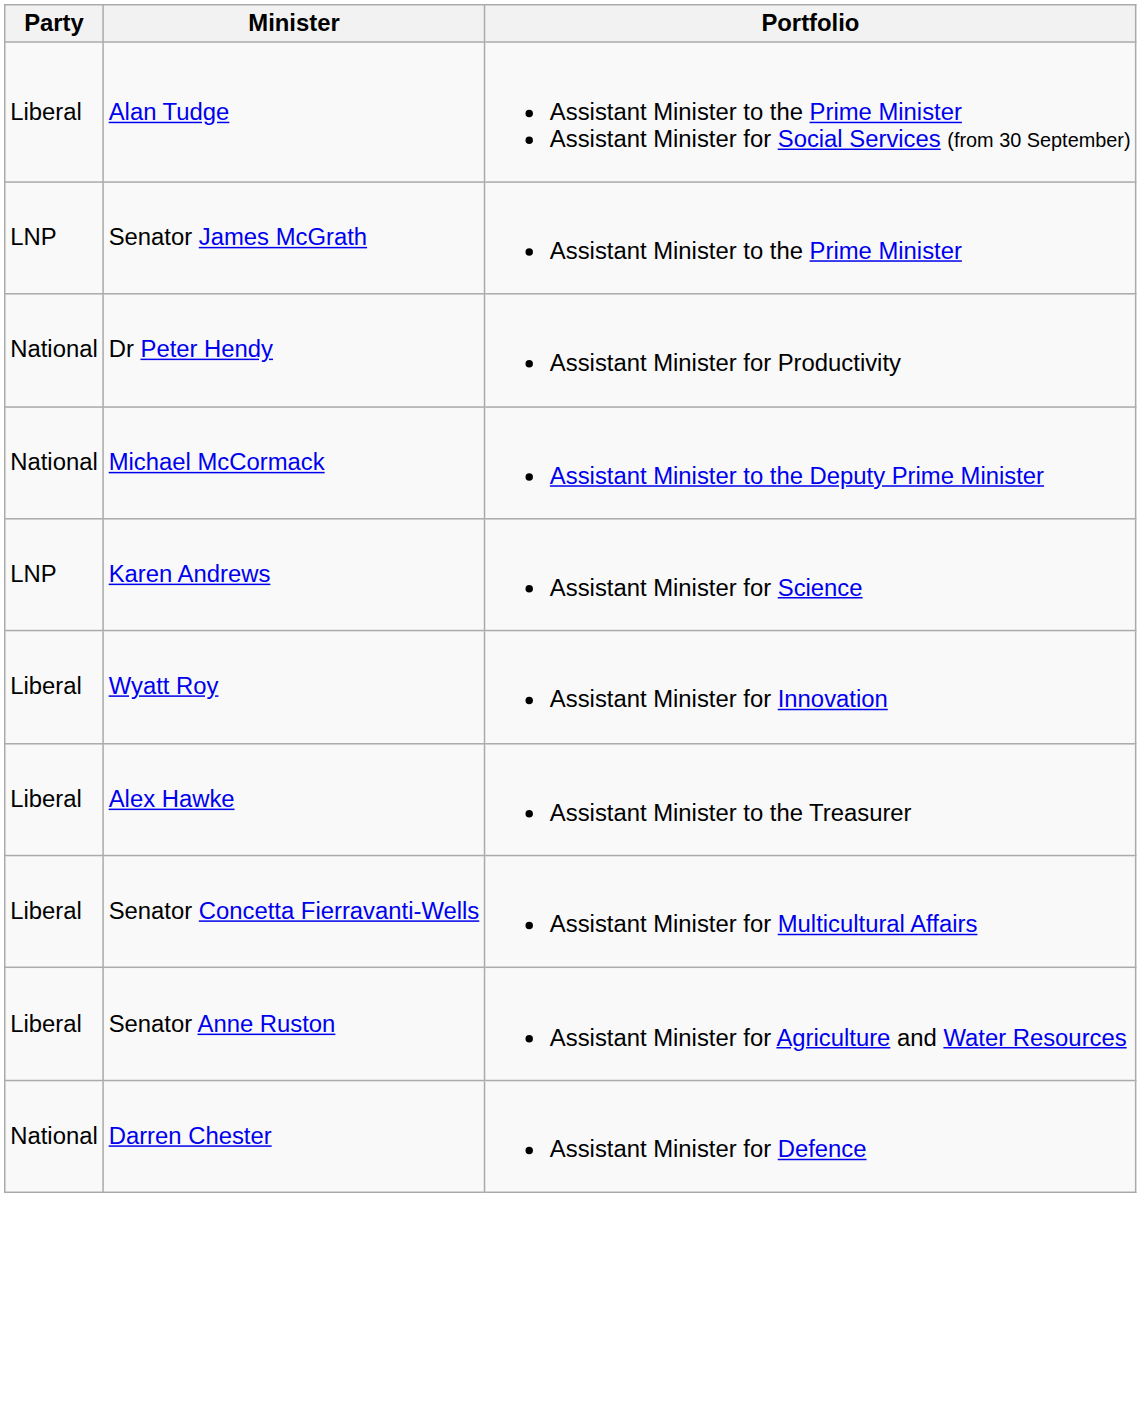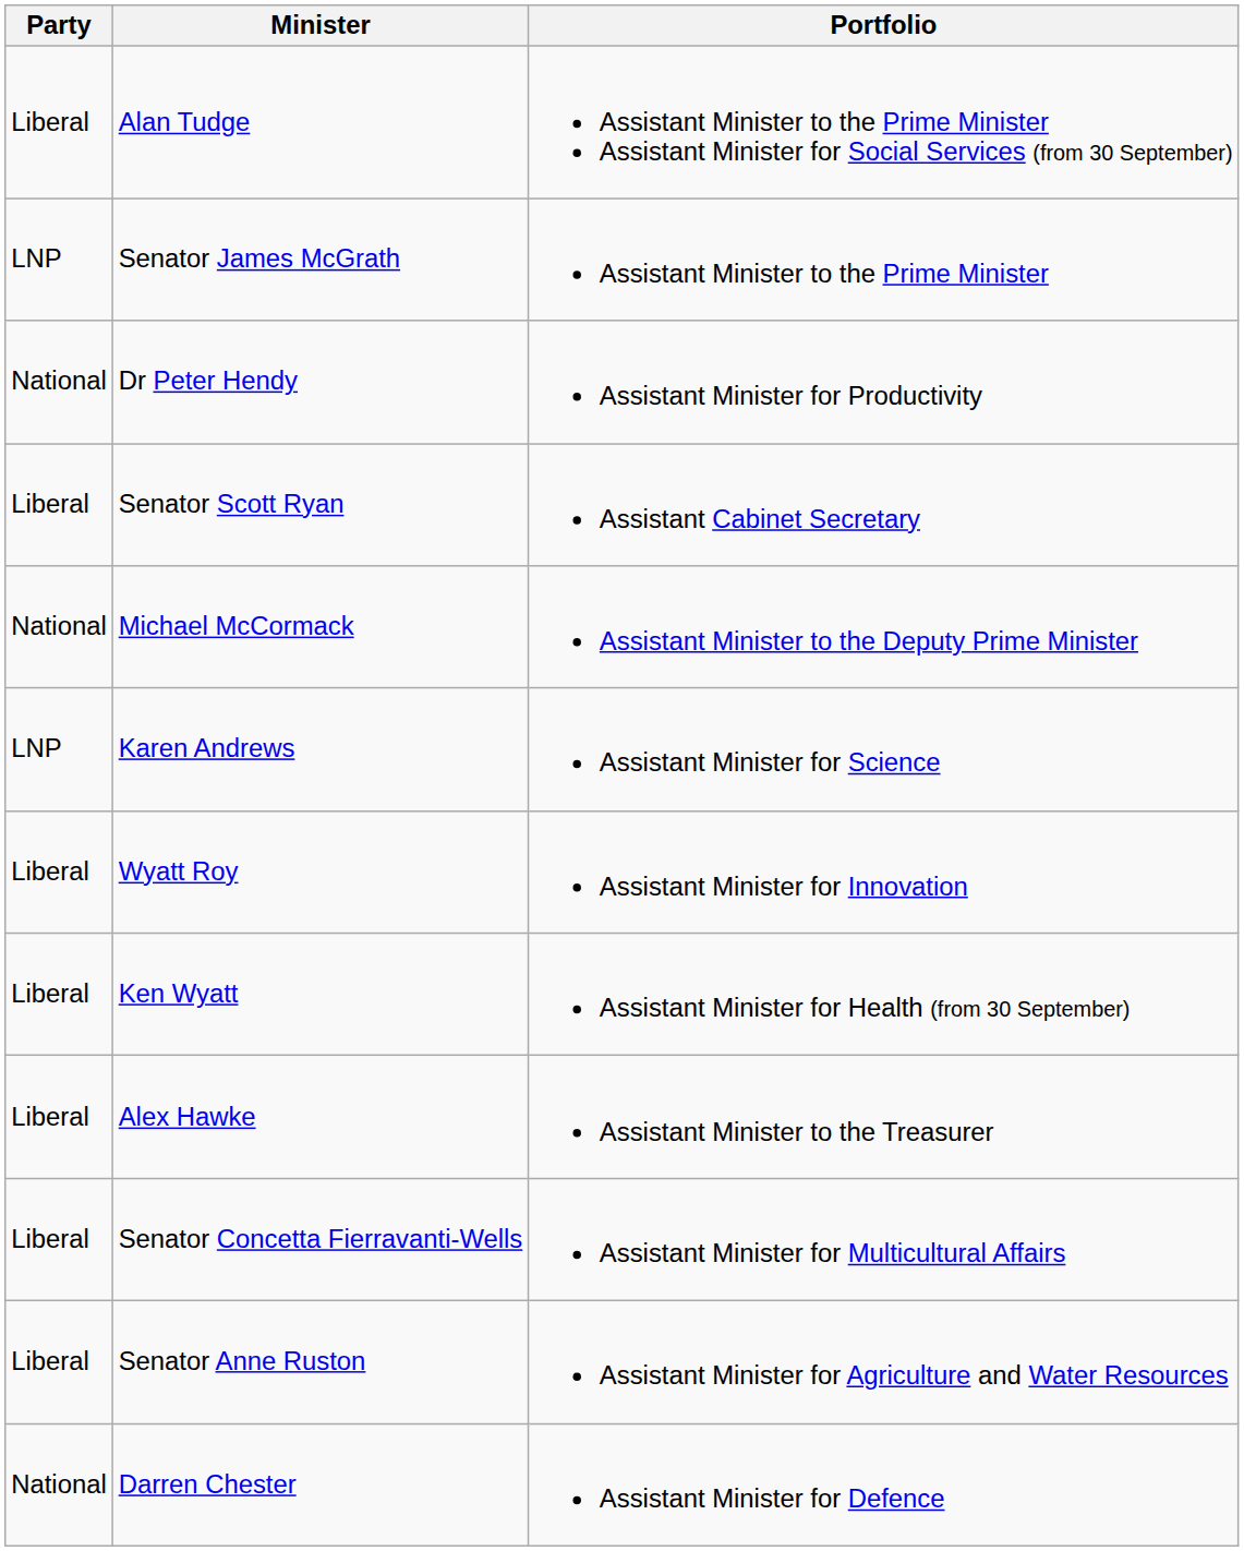 <table class="wikitable sortable">
 <tr>
 <th>Party</th>
 <th>Minister</th>
 <th>Portfolio</th>
 </tr>
 <tr>
 <td>Liberal</td>
 <td><a href='#'>Alan Tudge</a> </td>
 <td><br><ul><li>Assistant Minister to the <a href='#'>Prime Minister</a></li><li>Assistant Minister for <a href='#'>Social Services</a> <small>(from 30 September)</small></li></ul></td>
 </tr>
 <tr>
 <td>LNP</td>
 <td>Senator <a href='#'>James McGrath</a></td>
 <td><br><ul><li>Assistant Minister to the <a href='#'>Prime Minister</a></li></ul></td>
 </tr>
 <tr>
 <td>National</td>
 <td>Dr <a href='#'>Peter Hendy</a> </td>
 <td><br><ul><li>Assistant Minister for Productivity</li></ul></td>
 </tr>
 <tr>
+<td>Liberal</td>
+<td>Senator <a href='#'>Scott Ryan</a></td>
+<td><br><ul><li>Assistant <a href='#'>Cabinet Secretary</a></li></ul></td>
+</tr>
+<tr>
 <td>National</td>
 <td><a href='#'>Michael McCormack</a> </td>
 <td><br><ul><li><a href='#'>Assistant Minister to the Deputy Prime Minister</a></li></ul></td>
 </tr>
 <tr>
 <td>LNP</td>
 <td><a href='#'>Karen Andrews</a> </td>
 <td><br><ul><li>Assistant Minister for <a href='#'>Science</a></li></ul></td>
 </tr>
 <tr>
 <td>Liberal</td>
 <td><a href='#'>Wyatt Roy</a> </td>
 <td><br><ul><li>Assistant Minister for <a href='#'>Innovation</a></li></ul></td>
+</tr>
+<tr>
+<td>Liberal</td>
+<td><a href='#'>Ken Wyatt</a> </td>
+<td><br><ul><li>Assistant Minister for Health <small>(from 30 September)</small></li></ul></td>
 </tr>
 <tr>
 <td>Liberal</td>
 <td><a href='#'>Alex Hawke</a> </td>
 <td><br><ul><li>Assistant Minister to the Treasurer</li></ul></td>
 </tr>
 <tr>
 <td>Liberal</td>
 <td>Senator <a href='#'>Concetta Fierravanti-Wells</a></td>
 <td><br><ul><li>Assistant Minister for <a href='#'>Multicultural Affairs</a></li></ul></td>
 </tr>
 <tr>
 <td>Liberal</td>
 <td>Senator <a href='#'>Anne Ruston</a></td>
 <td><br><ul><li>Assistant Minister for <a href='#'>Agriculture</a> and <a href='#'>Water Resources</a></li></ul></td>
 </tr>
 <tr>
 <td>National</td>
 <td><a href='#'>Darren Chester</a> </td>
 <td><br><ul><li>Assistant Minister for <a href='#'>Defence</a></li></ul></td>
 </tr>
 </table>
